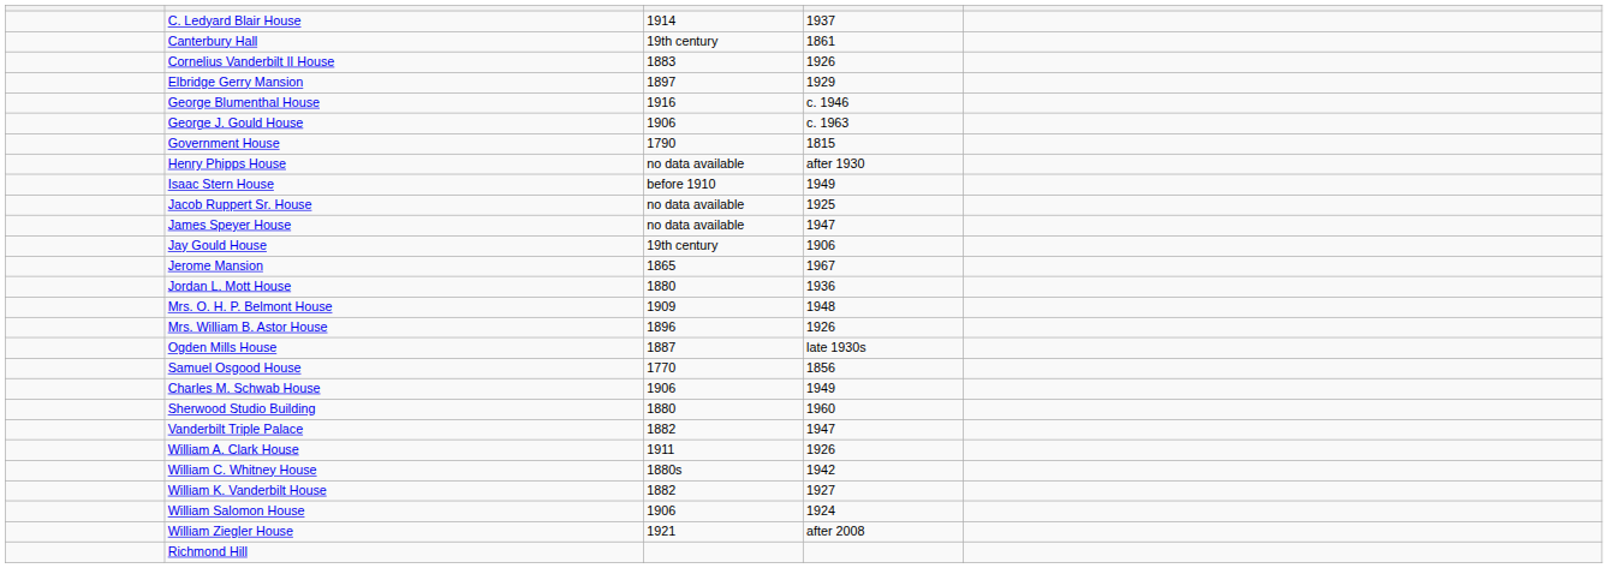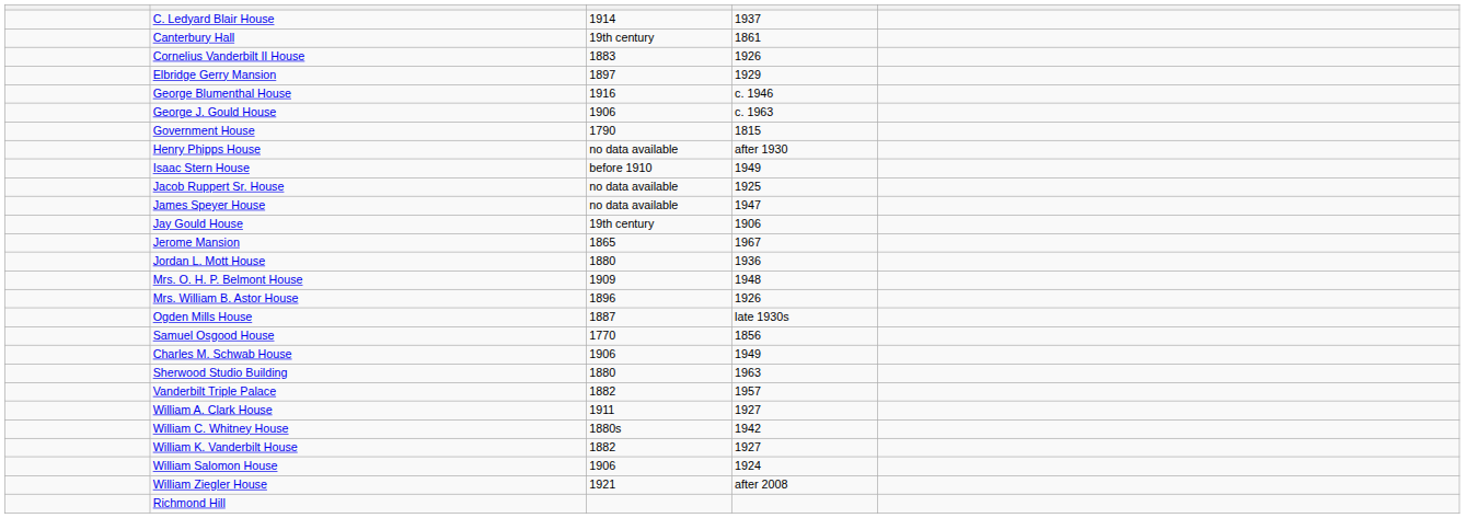 <table class="wikitable sortable" style="width:100%;">
 <tr>
 <th style="width:10%;"></th>
 <th style="width:30%;"></th>
 <th style="width:10%;"></th>
 <th style="width:10%;"></th>
 <th style="width:40%;"></th>
 </tr>
 <tr>
 <td></td>
 <td><a href='#'>C. Ledyard Blair House</a></td>
 <td>1914</td>
 <td>1937</td>
 <td></td>
 </tr>
 <tr>
 <td></td>
 <td><a href='#'>Canterbury Hall</a></td>
 <td>19th century</td>
 <td>1861</td>
 <td></td>
 </tr>
 <tr>
 <td></td>
 <td><a href='#'>Cornelius Vanderbilt II House</a></td>
 <td>1883</td>
 <td>1926</td>
 <td></td>
 </tr>
 <tr>
 <td></td>
 <td><a href='#'>Elbridge Gerry Mansion</a></td>
 <td>1897</td>
 <td>1929</td>
 <td></td>
 </tr>
 <tr>
 <td></td>
 <td><a href='#'>George Blumenthal House</a></td>
 <td>1916</td>
 <td>c. 1946</td>
 <td></td>
 </tr>
 <tr>
 <td></td>
 <td><a href='#'>George J. Gould House</a></td>
 <td>1906</td>
 <td>c. 1963</td>
 <td></td>
 </tr>
 <tr>
 <td></td>
 <td><a href='#'>Government House</a></td>
 <td>1790</td>
 <td>1815</td>
 <td></td>
 </tr>
 <tr>
 <td></td>
 <td><a href='#'>Henry Phipps House</a></td>
 <td>no data available</td>
 <td>after 1930</td>
 <td></td>
 </tr>
 <tr>
 <td></td>
 <td><a href='#'>Isaac Stern House</a></td>
 <td>before 1910</td>
 <td>1949</td>
 <td></td>
 </tr>
 <tr>
 <td></td>
 <td><a href='#'>Jacob Ruppert Sr. House</a></td>
 <td>no data available</td>
 <td>1925</td>
 <td></td>
 </tr>
 <tr>
 <td></td>
 <td><a href='#'>James Speyer House</a></td>
 <td>no data available</td>
 <td>1947</td>
 <td></td>
 </tr>
 <tr>
 <td></td>
 <td><a href='#'>Jay Gould House</a></td>
 <td>19th century</td>
 <td>1906</td>
 <td></td>
 </tr>
 <tr>
 <td></td>
 <td><a href='#'>Jerome Mansion</a></td>
 <td>1865</td>
 <td>1967</td>
 <td></td>
 </tr>
 <tr>
 <td></td>
 <td><a href='#'>Jordan L. Mott House</a></td>
 <td>1880</td>
 <td>1936</td>
 <td></td>
 </tr>
 <tr>
 <td></td>
 <td><a href='#'>Mrs. O. H. P. Belmont House</a></td>
 <td>1909</td>
 <td>1948</td>
 <td></td>
 </tr>
 <tr>
 <td></td>
 <td><a href='#'>Mrs. William B. Astor House</a></td>
 <td>1896</td>
 <td>1926</td>
 <td></td>
 </tr>
 <tr>
 <td></td>
 <td><a href='#'>Ogden Mills House</a></td>
 <td>1887</td>
 <td>late 1930s</td>
 <td></td>
 </tr>
 <tr>
 <td></td>
 <td><a href='#'>Samuel Osgood House</a></td>
 <td>1770</td>
 <td>1856</td>
 <td></td>
 </tr>
 <tr>
 <td></td>
 <td><a href='#'>Charles M. Schwab House</a></td>
 <td>1906</td>
 <td>1949</td>
 <td></td>
 </tr>
 <tr>
 <td></td>
 <td><a href='#'>Sherwood Studio Building</a></td>
 <td>1880</td>
-<td>1960</td>
+<td>1963</td>
 <td></td>
 </tr>
 <tr>
 <td></td>
 <td><a href='#'>Vanderbilt Triple Palace</a></td>
 <td>1882</td>
-<td>1947</td>
+<td>1957</td>
 <td></td>
 </tr>
 <tr>
 <td></td>
 <td><a href='#'>William A. Clark House</a></td>
 <td>1911</td>
-<td>1926</td>
+<td>1927</td>
 <td></td>
 </tr>
 <tr>
 <td></td>
 <td><a href='#'>William C. Whitney House</a></td>
 <td>1880s</td>
 <td>1942</td>
 <td></td>
 </tr>
 <tr>
 <td></td>
 <td><a href='#'>William K. Vanderbilt House</a></td>
 <td>1882</td>
 <td>1927</td>
 <td></td>
 </tr>
 <tr>
 <td></td>
 <td><a href='#'>William Salomon House</a></td>
 <td>1906</td>
 <td>1924</td>
 <td></td>
 </tr>
 <tr>
 <td></td>
 <td><a href='#'>William Ziegler House</a></td>
 <td>1921</td>
 <td>after 2008</td>
 <td></td>
 </tr>
 <tr>
 <td></td>
 <td><a href='#'>Richmond Hill</a></td>
 <td></td>
 <td></td>
 </tr>
 </table>
